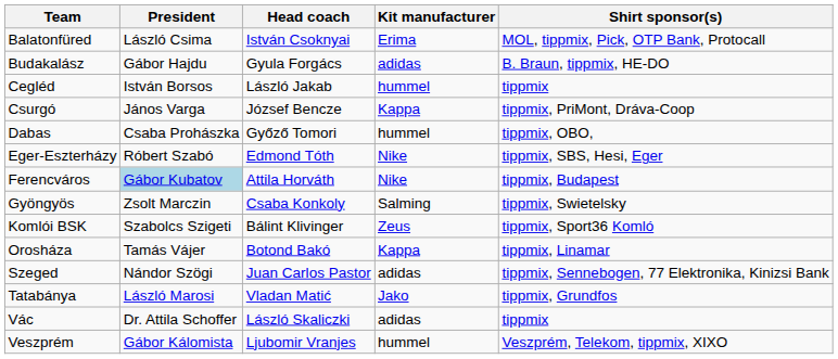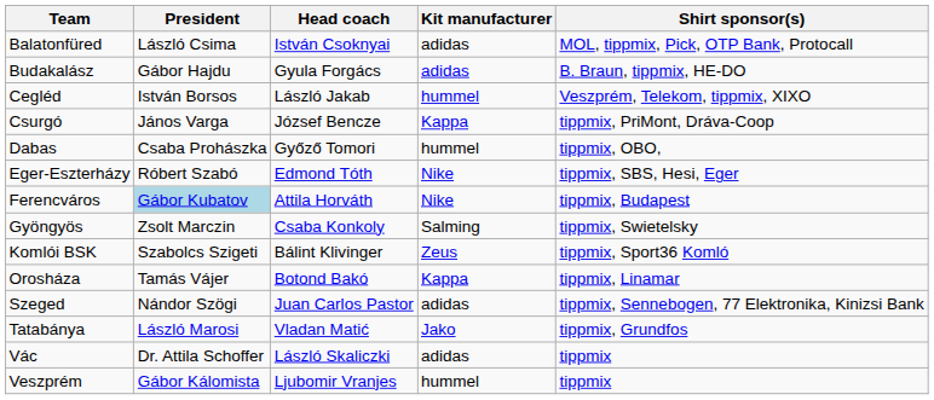 <table class="wikitable sortable" left; style="font-size:95%;">
 <tr>
 <th>Team</th>
 <th>President</th>
 <th>Head coach</th>
 <th>Kit manufacturer</th>
 <th>Shirt sponsor(s)</th>
 </tr>
 <tr>
 <td> Balatonfüred</td>
 <td>László Csima</td>
 <td> <a href='#'>István Csoknyai</a></td>
-<td><a href='#'>Erima</a></td>
+<td>adidas</td>
 <td><a href='#'>MOL</a>, <a href='#'>tippmix</a>, <a href='#'>Pick</a>, <a href='#'>OTP Bank</a>, Protocall</td>
 </tr>
 <tr>
 <td> Budakalász</td>
 <td>Gábor Hajdu</td>
 <td> Gyula Forgács</td>
 <td><a href='#'>adidas</a></td>
 <td><a href='#'>B. Braun</a>, <a href='#'>tippmix</a>, HE-DO</td>
 </tr>
 <tr>
 <td> Cegléd</td>
 <td>István Borsos</td>
 <td> László Jakab</td>
 <td><a href='#'>hummel</a></td>
-<td><a href='#'>tippmix</a></td>
+<td><a href='#'>Veszprém</a>, <a href='#'>Telekom</a>, <a href='#'>tippmix</a>, XIXO</td>
 </tr>
 <tr>
 <td> Csurgó</td>
 <td>János Varga</td>
 <td> József Bencze</td>
 <td><a href='#'>Kappa</a></td>
 <td><a href='#'>tippmix</a>, PriMont, Dráva-Coop</td>
 </tr>
 <tr>
 <td> Dabas</td>
 <td>Csaba Prohászka</td>
 <td> Győző Tomori</td>
 <td>hummel</td>
 <td><a href='#'>tippmix</a>, OBO,</td>
 </tr>
 <tr>
 <td> Eger-Eszterházy</td>
 <td>Róbert Szabó</td>
 <td> <a href='#'>Edmond Tóth</a></td>
 <td><a href='#'>Nike</a></td>
 <td><a href='#'>tippmix</a>, SBS, Hesi, <a href='#'>Eger</a></td>
 </tr>
 <tr>
 <td> Ferencváros</td>
 <td style="background: lightblue;"><a href='#'>Gábor Kubatov</a></td>
 <td> <a href='#'>Attila Horváth</a></td>
 <td><a href='#'>Nike</a></td>
 <td><a href='#'>tippmix</a>, <a href='#'>Budapest</a></td>
 </tr>
 <tr>
 <td> Gyöngyös</td>
 <td>Zsolt Marczin</td>
 <td> <a href='#'>Csaba Konkoly</a></td>
 <td>Salming</td>
 <td><a href='#'>tippmix</a>, Swietelsky</td>
 </tr>
 <tr>
 <td> Komlói BSK</td>
 <td>Szabolcs Szigeti</td>
 <td> Bálint Klivinger</td>
 <td><a href='#'>Zeus</a></td>
 <td><a href='#'>tippmix</a>, Sport36 <a href='#'>Komló</a></td>
 </tr>
 <tr>
 <td> Orosháza</td>
 <td>Tamás Vájer</td>
 <td> <a href='#'>Botond Bakó</a></td>
 <td><a href='#'>Kappa</a></td>
 <td><a href='#'>tippmix</a>, <a href='#'>Linamar</a></td>
 </tr>
 <tr>
 <td> Szeged</td>
 <td>Nándor Szögi</td>
 <td> <a href='#'>Juan Carlos Pastor</a></td>
 <td>adidas</td>
 <td><a href='#'>tippmix</a>, <a href='#'>Sennebogen</a>, 77 Elektronika, Kinizsi Bank</td>
 </tr>
 <tr>
 <td> Tatabánya</td>
 <td><a href='#'>László Marosi</a></td>
 <td> <a href='#'>Vladan Matić</a></td>
 <td><a href='#'>Jako</a></td>
 <td><a href='#'>tippmix</a>, <a href='#'>Grundfos</a></td>
 </tr>
 <tr>
 <td> Vác</td>
 <td>Dr. Attila Schoffer</td>
 <td> <a href='#'>László Skaliczki</a></td>
 <td>adidas</td>
 <td><a href='#'>tippmix</a></td>
 </tr>
 <tr>
 <td> Veszprém</td>
 <td><a href='#'>Gábor Kálomista</a></td>
 <td> <a href='#'>Ljubomir Vranjes</a></td>
 <td>hummel</td>
-<td><a href='#'>Veszprém</a>, <a href='#'>Telekom</a>, <a href='#'>tippmix</a>, XIXO</td>
+<td><a href='#'>tippmix</a></td>
 </tr>
 </table>
